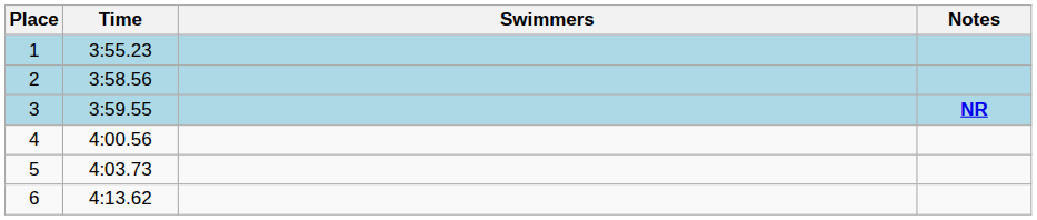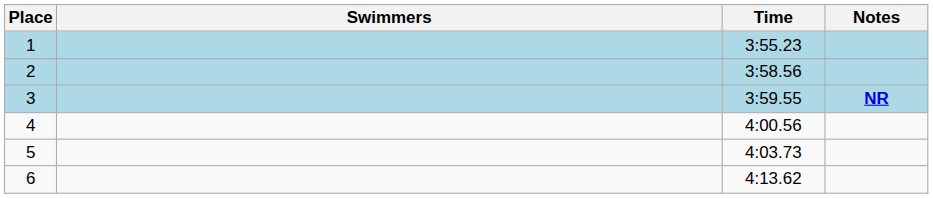 <table class=wikitable style="text-align:center">
 <tr>
 <th>Place</th>
+<th width=620>Swimmers</th>
 <th width=90>Time</th>
-<th width=620>Swimmers</th>
 <th width=90>Notes</th>
 </tr>
 <tr bgcolor=lightblue>
 <td>1</td>
+<td align=left></td>
 <td>3:55.23</td>
-<td align=left></td>
 <td></td>
 </tr>
 <tr bgcolor=lightblue>
 <td>2</td>
+<td align=left></td>
 <td>3:58.56</td>
-<td align=left></td>
 <td></td>
 </tr>
 <tr bgcolor=lightblue>
 <td>3</td>
+<td align=left></td>
 <td>3:59.55</td>
-<td align=left></td>
 <td><strong><a href='#'>NR</a></strong></td>
 </tr>
 <tr>
 <td>4</td>
+<td align=left></td>
 <td>4:00.56</td>
-<td align=left></td>
 <td></td>
 </tr>
 <tr>
 <td>5</td>
+<td align=left></td>
 <td>4:03.73</td>
-<td align=left></td>
 <td></td>
 </tr>
 <tr>
 <td>6</td>
+<td align=left></td>
 <td>4:13.62</td>
-<td align=left></td>
 <td></td>
 </tr>
 </table>
